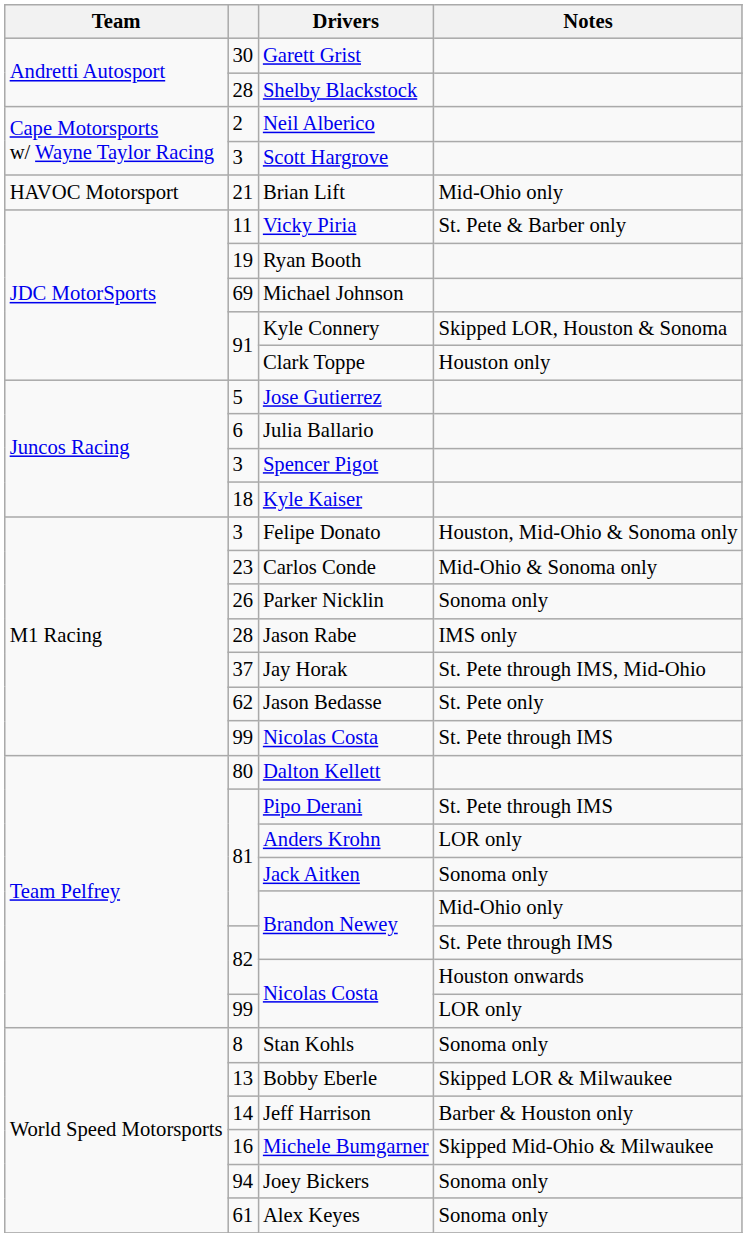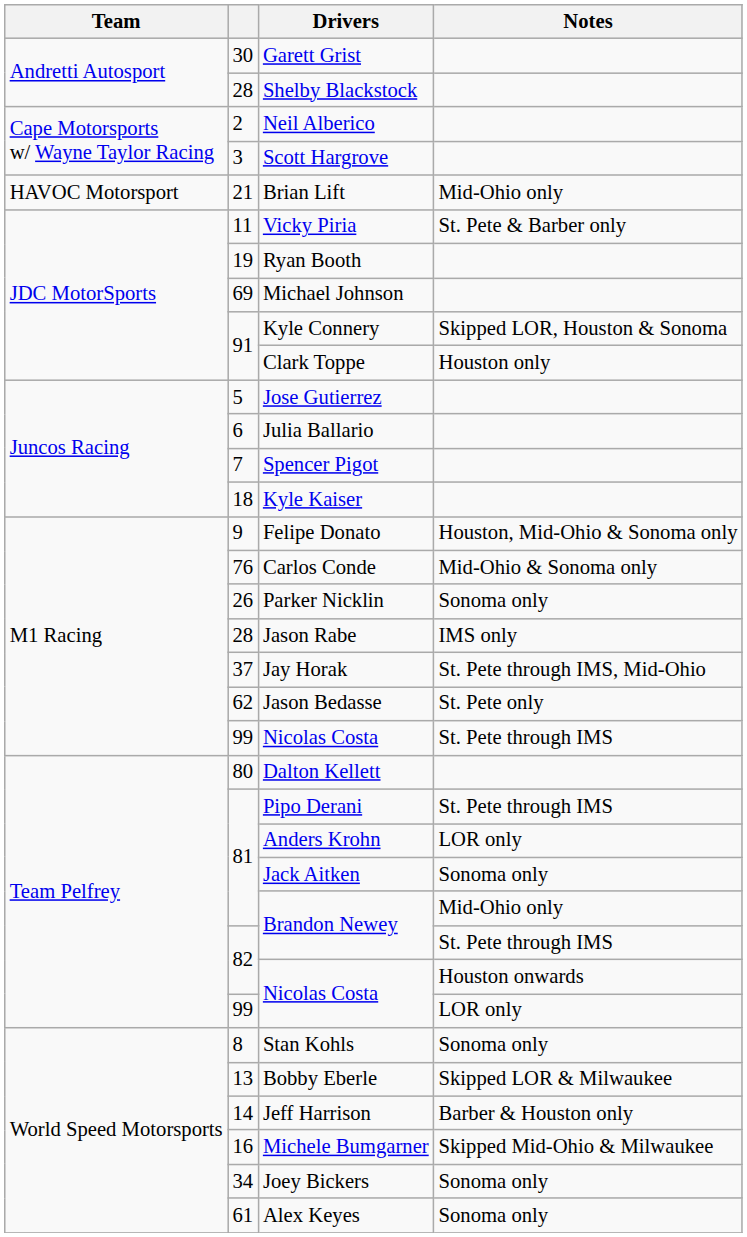 <table class="wikitable" style="font-size:85%;">
 <tr>
 <th>Team</th>
 <th></th>
 <th>Drivers</th>
 <th>Notes</th>
 </tr>
 <tr>
 <td rowspan=2><a href='#'>Andretti Autosport</a></td>
 <td>30</td>
 <td> <a href='#'>Garett Grist</a></td>
 <td></td>
 </tr>
 <tr>
 <td>28</td>
 <td> <a href='#'>Shelby Blackstock</a></td>
 <td></td>
 </tr>
 <tr>
 <td rowspan=2><a href='#'>Cape Motorsports</a><br>w/ <a href='#'>Wayne Taylor Racing</a></td>
 <td>2</td>
 <td> <a href='#'>Neil Alberico</a></td>
 <td></td>
 </tr>
 <tr>
 <td>3</td>
 <td> <a href='#'>Scott Hargrove</a></td>
 <td></td>
 </tr>
 <tr>
 <td>HAVOC Motorsport</td>
 <td>21</td>
 <td> Brian Lift</td>
 <td>Mid-Ohio only</td>
 </tr>
 <tr>
 <td rowspan=5><a href='#'>JDC MotorSports</a></td>
 <td>11</td>
 <td> <a href='#'>Vicky Piria</a></td>
 <td>St. Pete & Barber only</td>
 </tr>
 <tr>
 <td>19</td>
 <td> Ryan Booth</td>
 <td></td>
 </tr>
 <tr>
 <td>69</td>
 <td> Michael Johnson</td>
 <td></td>
 </tr>
 <tr>
 <td rowspan=2>91</td>
 <td> Kyle Connery</td>
 <td>Skipped LOR, Houston & Sonoma</td>
 </tr>
 <tr>
 <td> Clark Toppe</td>
 <td>Houston only</td>
 </tr>
 <tr>
 <td rowspan=4><a href='#'>Juncos Racing</a></td>
 <td>5</td>
 <td> <a href='#'>Jose Gutierrez</a></td>
 <td></td>
 </tr>
 <tr>
 <td>6</td>
 <td> Julia Ballario</td>
 <td></td>
 </tr>
 <tr>
-<td>3</td>
+<td>7</td>
 <td> <a href='#'>Spencer Pigot</a></td>
 <td></td>
 </tr>
 <tr>
 <td>18</td>
 <td> <a href='#'>Kyle Kaiser</a></td>
 <td></td>
 </tr>
 <tr>
 <td rowspan=7>M1 Racing</td>
-<td>3</td>
+<td>9</td>
 <td> Felipe Donato</td>
 <td>Houston, Mid-Ohio & Sonoma only</td>
 </tr>
 <tr>
-<td>23</td>
+<td>76</td>
 <td> Carlos Conde</td>
 <td>Mid-Ohio & Sonoma only</td>
 </tr>
 <tr>
 <td>26</td>
 <td> Parker Nicklin</td>
 <td>Sonoma only</td>
 </tr>
 <tr>
 <td>28</td>
 <td> Jason Rabe</td>
 <td>IMS only</td>
 </tr>
 <tr>
 <td>37</td>
 <td> Jay Horak</td>
 <td>St. Pete through IMS, Mid-Ohio</td>
 </tr>
 <tr>
 <td>62</td>
 <td> Jason Bedasse</td>
 <td>St. Pete only</td>
 </tr>
 <tr>
 <td>99</td>
 <td> <a href='#'>Nicolas Costa</a></td>
 <td>St. Pete through IMS</td>
 </tr>
 <tr>
 <td rowspan=8><a href='#'>Team Pelfrey</a></td>
 <td>80</td>
 <td> <a href='#'>Dalton Kellett</a></td>
 <td></td>
 </tr>
 <tr>
 <td rowspan=4>81</td>
 <td> <a href='#'>Pipo Derani</a></td>
 <td>St. Pete through IMS</td>
 </tr>
 <tr>
 <td> <a href='#'>Anders Krohn</a></td>
 <td>LOR only</td>
 </tr>
 <tr>
 <td> <a href='#'>Jack Aitken</a></td>
 <td>Sonoma only</td>
 </tr>
 <tr>
 <td rowspan=2> <a href='#'>Brandon Newey</a></td>
 <td>Mid-Ohio only</td>
 </tr>
 <tr>
 <td rowspan=2>82</td>
 <td>St. Pete through IMS</td>
 </tr>
 <tr>
 <td rowspan=2> <a href='#'>Nicolas Costa</a></td>
 <td>Houston onwards</td>
 </tr>
 <tr>
 <td>99</td>
 <td>LOR only</td>
 </tr>
 <tr>
 <td rowspan=6>World Speed Motorsports</td>
 <td>8</td>
 <td> Stan Kohls</td>
 <td>Sonoma only</td>
 </tr>
 <tr>
 <td>13</td>
 <td> Bobby Eberle</td>
 <td>Skipped LOR & Milwaukee</td>
 </tr>
 <tr>
 <td>14</td>
 <td> Jeff Harrison</td>
 <td>Barber & Houston only</td>
 </tr>
 <tr>
 <td>16</td>
 <td> <a href='#'>Michele Bumgarner</a></td>
 <td>Skipped Mid-Ohio & Milwaukee</td>
 </tr>
 <tr>
-<td>94</td>
+<td>34</td>
 <td> Joey Bickers</td>
 <td>Sonoma only</td>
 </tr>
 <tr>
 <td>61</td>
 <td> Alex Keyes</td>
 <td>Sonoma only</td>
 </tr>
 </table>
